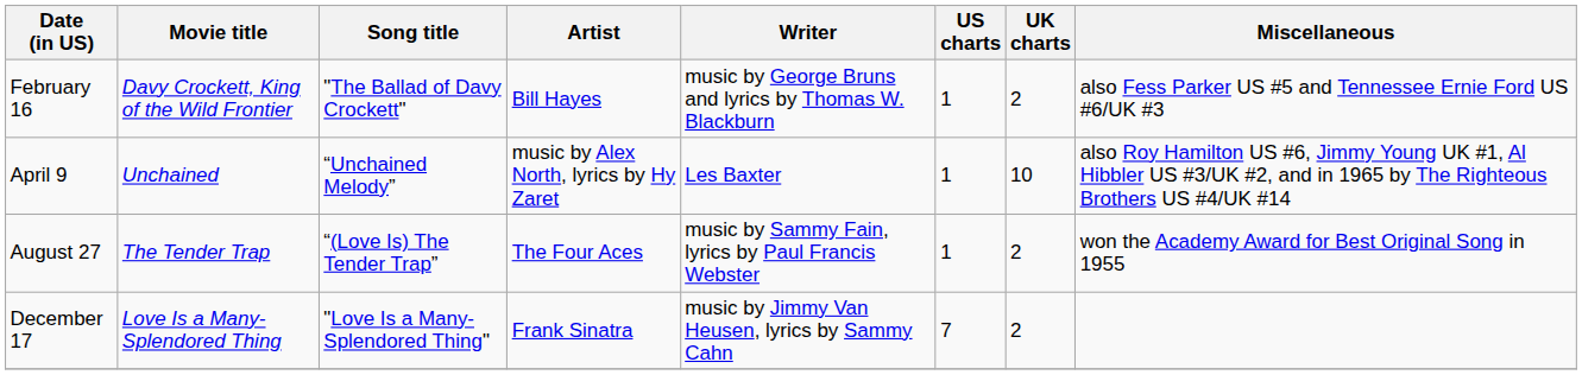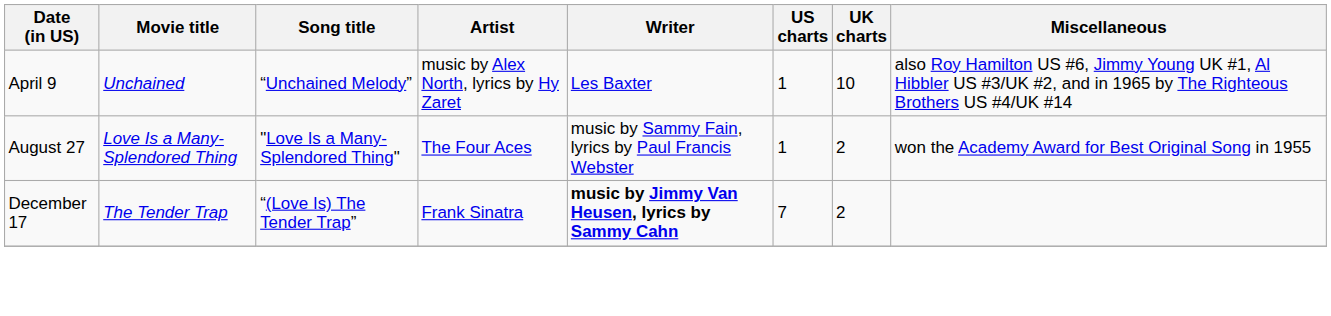 <table class="wikitable sortable">
 <tr>
 <th>Date<br>(in US)</th>
 <th>Movie title</th>
 <th>Song title</th>
 <th>Artist</th>
 <th>Writer</th>
 <th>US <br>charts</th>
 <th>UK<br>charts</th>
 <th>Miscellaneous</th>
-</tr>
-<tr>
-<td>February 16</td>
-<td><em><a href='#'>Davy Crockett, King of the Wild Frontier</a></em></td>
-<td>"<a href='#'>The Ballad of Davy Crockett</a>"</td>
-<td><a href='#'>Bill Hayes</a></td>
-<td>music by <a href='#'>George Bruns</a> and lyrics by <a href='#'>Thomas W. Blackburn</a></td>
-<td>1</td>
-<td>2</td>
-<td>also <a href='#'>Fess Parker</a> US #5 and <a href='#'>Tennessee Ernie Ford</a> US #6/UK #3</td>
 </tr>
 <tr>
 <td>April 9</td>
 <td><em><a href='#'>Unchained</a></em></td>
 <td>“<a href='#'>Unchained Melody</a>”</td>
 <td>music by <a href='#'>Alex North</a>, lyrics by <a href='#'>Hy Zaret</a></td>
 <td><a href='#'>Les Baxter</a></td>
 <td>1</td>
 <td>10</td>
 <td>also <a href='#'>Roy Hamilton</a> US #6, <a href='#'>Jimmy Young</a> UK #1, <a href='#'>Al Hibbler</a> US #3/UK #2, and in 1965 by <a href='#'>The Righteous Brothers</a> US #4/UK #14</td>
 </tr>
 <tr>
 <td>August 27</td>
-<td><em><a href='#'>The Tender Trap</a></em></td>
-<td>“<a href='#'>(Love Is) The Tender Trap</a>”</td>
+<td><em><a href='#'>Love Is a Many-Splendored Thing</a></em></td>
+<td>"<a href='#'>Love Is a Many-Splendored Thing</a>"</td>
 <td><a href='#'>The Four Aces</a></td>
 <td>music by <a href='#'>Sammy Fain</a>, lyrics by <a href='#'>Paul Francis Webster</a></td>
 <td>1</td>
 <td>2</td>
 <td>won the <a href='#'>Academy Award for Best Original Song</a> in 1955</td>
 </tr>
 <tr>
 <td>December 17</td>
-<td><em><a href='#'>Love Is a Many-Splendored Thing</a></em></td>
-<td>"<a href='#'>Love Is a Many-Splendored Thing</a>"</td>
+<td><em><a href='#'>The Tender Trap</a></em></td>
+<td>“<a href='#'>(Love Is) The Tender Trap</a>”</td>
 <td><a href='#'>Frank Sinatra</a></td>
-<td>music by <a href='#'>Jimmy Van Heusen</a>, lyrics by <a href='#'>Sammy Cahn</a></td>
+<td><strong>music by <a href='#'>Jimmy Van Heusen</a>, lyrics by <a href='#'>Sammy Cahn</a></strong></td>
 <td>7</td>
 <td>2</td>
 <td></td>
 </tr>
 <tr>
 </tr>
 </table>
